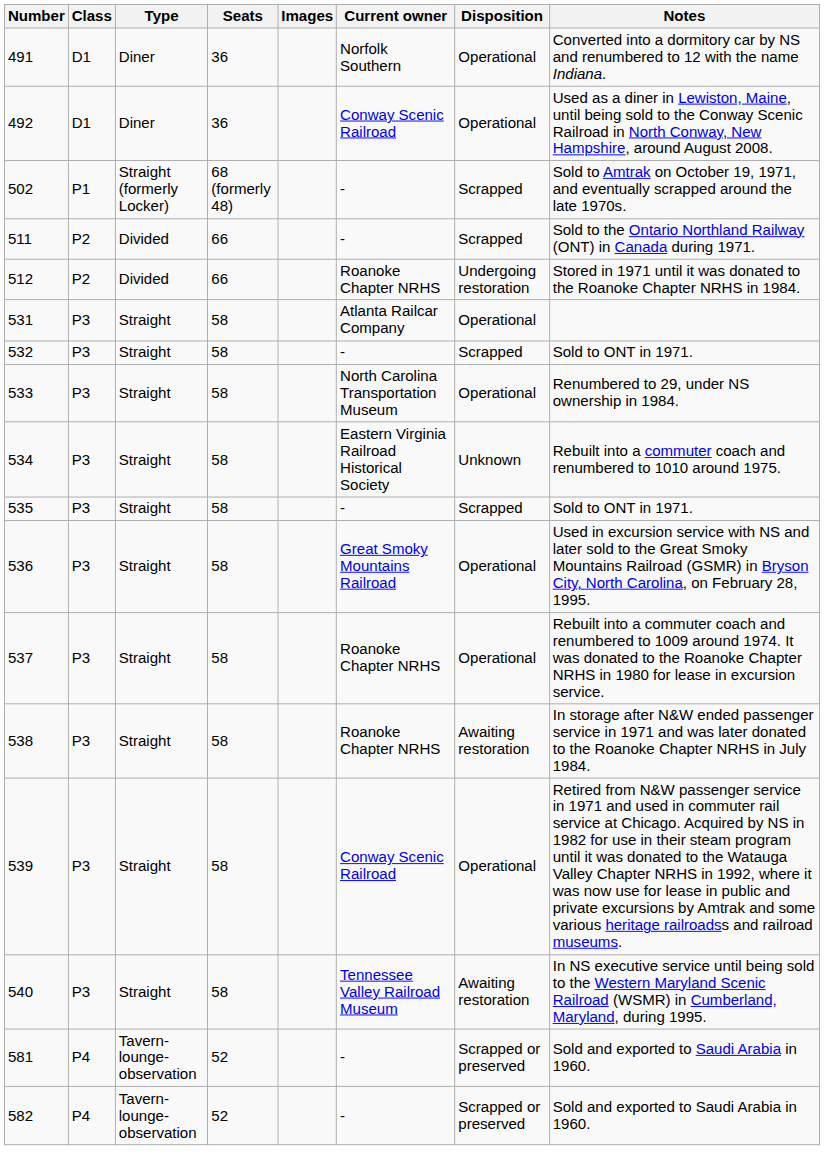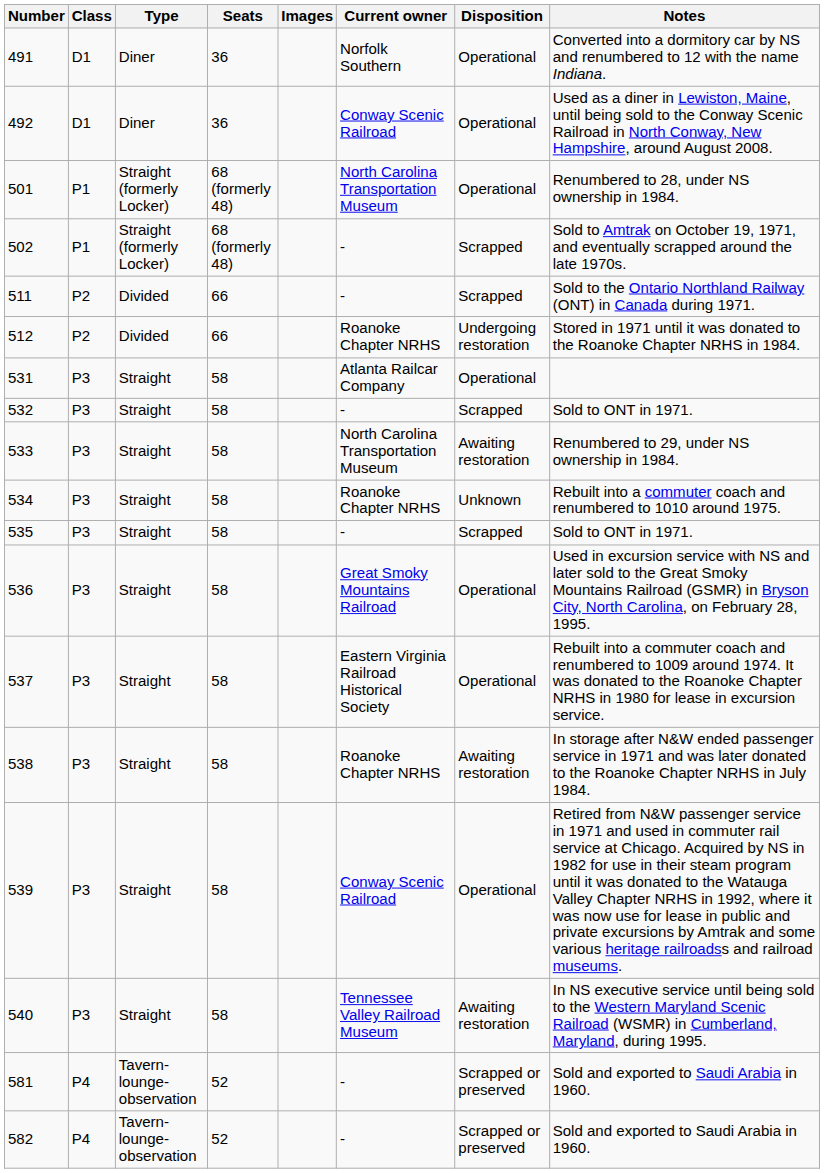 <table class="wikitable" style="font-size:100%;">
 <tr>
 <th>Number</th>
 <th>Class</th>
 <th>Type</th>
 <th>Seats</th>
 <th>Images</th>
 <th>Current owner</th>
 <th>Disposition</th>
 <th>Notes</th>
 </tr>
 <tr>
 <td>491</td>
 <td>D1</td>
 <td>Diner</td>
 <td>36</td>
 <td></td>
 <td>Norfolk Southern</td>
 <td>Operational</td>
 <td>Converted into a dormitory car by NS and renumbered to 12 with the name <em>Indiana</em>.</td>
 </tr>
 <tr>
 <td>492</td>
 <td>D1</td>
 <td>Diner</td>
 <td>36</td>
 <td></td>
 <td><a href='#'>Conway Scenic Railroad</a></td>
 <td>Operational</td>
 <td>Used as a diner in <a href='#'>Lewiston, Maine</a>, until being sold to the Conway Scenic Railroad in <a href='#'>North Conway, New Hampshire</a>, around August 2008.</td>
+</tr>
+<tr>
+<td>501</td>
+<td>P1</td>
+<td>Straight (formerly Locker)</td>
+<td>68 (formerly 48)</td>
+<td></td>
+<td><a href='#'>North Carolina Transportation Museum</a></td>
+<td>Operational</td>
+<td>Renumbered to 28, under NS ownership in 1984.</td>
 </tr>
 <tr>
 <td>502</td>
 <td>P1</td>
 <td>Straight (formerly Locker)</td>
 <td>68 (formerly 48)</td>
 <td></td>
 <td>-</td>
 <td>Scrapped</td>
 <td>Sold to <a href='#'>Amtrak</a> on October 19, 1971, and eventually scrapped around the late 1970s.</td>
 </tr>
 <tr>
 <td>511</td>
 <td>P2</td>
 <td>Divided</td>
 <td>66</td>
 <td></td>
 <td>-</td>
 <td>Scrapped</td>
 <td>Sold to the <a href='#'>Ontario Northland Railway</a> (ONT) in <a href='#'>Canada</a> during 1971.</td>
 </tr>
 <tr>
 <td>512</td>
 <td>P2</td>
 <td>Divided</td>
 <td>66</td>
 <td></td>
 <td>Roanoke Chapter NRHS</td>
 <td>Undergoing restoration</td>
 <td>Stored in 1971 until it was donated to the Roanoke Chapter NRHS in 1984.</td>
 </tr>
 <tr>
 <td>531</td>
 <td>P3</td>
 <td>Straight</td>
 <td>58</td>
 <td></td>
 <td>Atlanta Railcar Company</td>
 <td>Operational</td>
 <td></td>
 </tr>
 <tr>
 <td>532</td>
 <td>P3</td>
 <td>Straight</td>
 <td>58</td>
 <td></td>
 <td>-</td>
 <td>Scrapped</td>
 <td>Sold to ONT in 1971.</td>
 </tr>
 <tr>
 <td>533</td>
 <td>P3</td>
 <td>Straight</td>
 <td>58</td>
 <td></td>
 <td>North Carolina Transportation Museum</td>
-<td>Operational</td>
+<td>Awaiting restoration</td>
 <td>Renumbered to 29, under NS ownership in 1984.</td>
 </tr>
 <tr>
 <td>534</td>
 <td>P3</td>
 <td>Straight</td>
 <td>58</td>
 <td></td>
-<td>Eastern Virginia Railroad Historical Society</td>
+<td>Roanoke Chapter NRHS</td>
 <td>Unknown</td>
 <td>Rebuilt into a <a href='#'>commuter</a> coach and renumbered to 1010 around 1975.</td>
 </tr>
 <tr>
 <td>535</td>
 <td>P3</td>
 <td>Straight</td>
 <td>58</td>
 <td></td>
 <td>-</td>
 <td>Scrapped</td>
 <td>Sold to ONT in 1971.</td>
 </tr>
 <tr>
 <td>536</td>
 <td>P3</td>
 <td>Straight</td>
 <td>58</td>
 <td></td>
 <td><a href='#'>Great Smoky Mountains Railroad</a></td>
 <td>Operational</td>
 <td>Used in excursion service with NS and later sold to the Great Smoky Mountains Railroad (GSMR) in <a href='#'>Bryson City, North Carolina</a>, on February 28, 1995.</td>
 </tr>
 <tr>
 <td>537</td>
 <td>P3</td>
 <td>Straight</td>
 <td>58</td>
 <td></td>
-<td>Roanoke Chapter NRHS</td>
+<td>Eastern Virginia Railroad Historical Society</td>
 <td>Operational</td>
 <td>Rebuilt into a commuter coach and renumbered to 1009 around 1974. It was donated to the Roanoke Chapter NRHS in 1980 for lease in excursion service.</td>
 </tr>
 <tr>
 <td>538</td>
 <td>P3</td>
 <td>Straight</td>
 <td>58</td>
 <td></td>
 <td>Roanoke Chapter NRHS</td>
 <td>Awaiting restoration</td>
 <td>In storage after N&W ended passenger service in 1971 and was later donated to the Roanoke Chapter NRHS in July 1984.</td>
 </tr>
 <tr>
 <td>539</td>
 <td>P3</td>
 <td>Straight</td>
 <td>58</td>
 <td></td>
 <td><a href='#'>Conway Scenic Railroad</a></td>
 <td>Operational</td>
 <td>Retired from N&W passenger service in 1971 and used in commuter rail service at Chicago. Acquired by NS in 1982 for use in their steam program until it was donated to the Watauga Valley Chapter NRHS in 1992, where it was now use for lease in public and private excursions by Amtrak and some various <a href='#'>heritage railroads</a>s and railroad <a href='#'>museums</a>.</td>
 </tr>
 <tr>
 <td>540</td>
 <td>P3</td>
 <td>Straight</td>
 <td>58</td>
 <td></td>
 <td><a href='#'>Tennessee Valley Railroad Museum</a></td>
 <td>Awaiting restoration</td>
 <td>In NS executive service until being sold to the <a href='#'>Western Maryland Scenic Railroad</a> (WSMR) in <a href='#'>Cumberland, Maryland</a>, during 1995.</td>
 </tr>
 <tr>
 <td>581</td>
 <td>P4</td>
 <td>Tavern-lounge-observation</td>
 <td>52</td>
 <td></td>
 <td>-</td>
 <td>Scrapped or preserved</td>
 <td>Sold and exported to <a href='#'>Saudi Arabia</a> in 1960.</td>
 </tr>
 <tr>
 <td>582</td>
 <td>P4</td>
 <td>Tavern-lounge-observation</td>
 <td>52</td>
 <td></td>
 <td>-</td>
 <td>Scrapped or preserved</td>
 <td>Sold and exported to Saudi Arabia in 1960.</td>
 </tr>
 </table>
